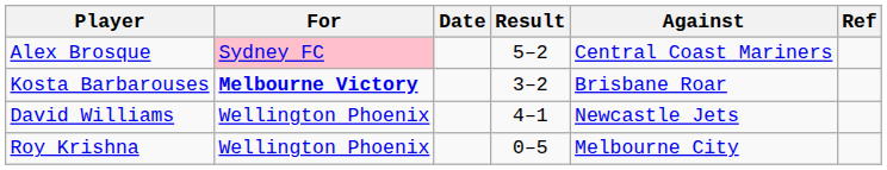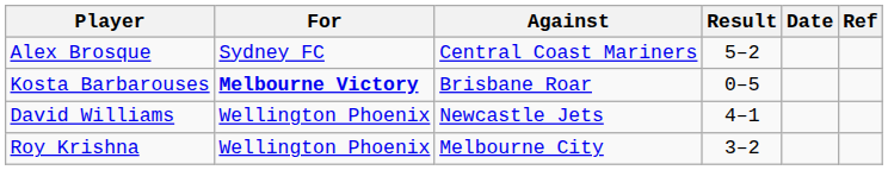 <table class="wikitable">
 <tr>
 <th>Player</th>
 <th>For</th>
+<th>Against</th>
+<th style="text-align:center">Result</th>
 <th>Date</th>
-<th style="text-align:center">Result</th>
-<th>Against</th>
 <th>Ref</th>
 </tr>
 <tr>
 <td> <a href='#'>Alex Brosque</a></td>
-<td style="background: pink;"><a href='#'>Sydney FC</a></td>
+<td><a href='#'>Sydney FC</a></td>
+<td><a href='#'>Central Coast Mariners</a></td>
+<td style="text-align:center;">5–2</td>
 <td></td>
-<td style="text-align:center;">5–2</td>
-<td><a href='#'>Central Coast Mariners</a></td>
 <td></td>
 </tr>
 <tr>
 <td> <a href='#'>Kosta Barbarouses</a></td>
 <td><strong><a href='#'>Melbourne Victory</a></strong></td>
+<td><a href='#'>Brisbane Roar</a></td>
+<td style="text-align:center;">0–5</td>
 <td></td>
-<td style="text-align:center;">3–2</td>
-<td><a href='#'>Brisbane Roar</a></td>
 <td></td>
 </tr>
 <tr>
 <td> <a href='#'>David Williams</a></td>
 <td><a href='#'>Wellington Phoenix</a></td>
+<td><a href='#'>Newcastle Jets</a></td>
+<td style="text-align:center;">4–1</td>
 <td></td>
-<td style="text-align:center;">4–1</td>
-<td><a href='#'>Newcastle Jets</a></td>
 <td></td>
 </tr>
 <tr>
 <td> <a href='#'>Roy Krishna</a></td>
 <td><a href='#'>Wellington Phoenix</a></td>
+<td><a href='#'>Melbourne City</a></td>
+<td style="text-align:center;">3–2</td>
 <td></td>
-<td style="text-align:center;">0–5</td>
-<td><a href='#'>Melbourne City</a></td>
 <td></td>
 </tr>
 </table>
